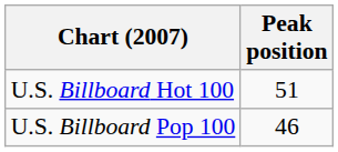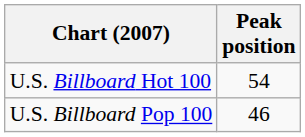 <table class="wikitable sortable">
 <tr>
 <th align="center">Chart (2007)</th>
 <th align="center">Peak<br>position</th>
 </tr>
 <tr>
 <td align="left">U.S. <a href='#'><em>Billboard</em> Hot 100</a></td>
-<td align="center">51</td>
+<td align="center">54</td>
 </tr>
 <tr>
 <td align="left">U.S. <em>Billboard</em> <a href='#'>Pop 100</a></td>
 <td align="center">46</td>
 </tr>
 </table>
